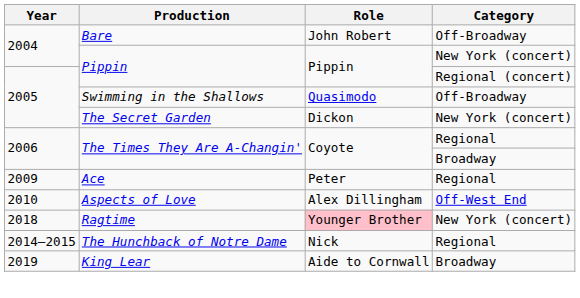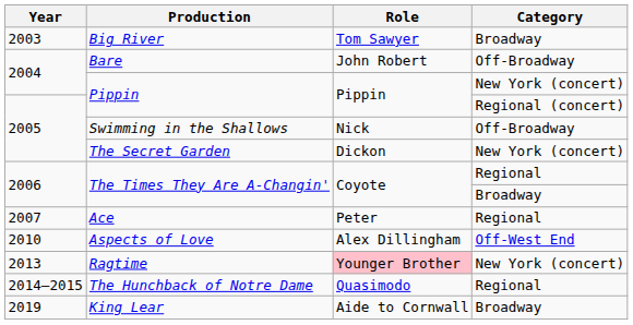 <table class="wikitable">
 <tr>
 <th>Year</th>
 <th>Production</th>
 <th>Role</th>
 <th>Category</th>
+</tr>
+<tr>
+<td>2003</td>
+<td><em><a href='#'>Big River</a></em></td>
+<td><a href='#'>Tom Sawyer</a></td>
+<td>Broadway</td>
 </tr>
 <tr>
 <td rowspan=2>2004</td>
 <td><em><a href='#'>Bare</a></em></td>
 <td>John Robert</td>
 <td>Off-Broadway</td>
 </tr>
 <tr>
 <td rowspan=2><em><a href='#'>Pippin</a></em></td>
 <td rowspan=2>Pippin</td>
 <td>New York (concert)</td>
 </tr>
 <tr>
 <td rowspan=3>2005</td>
 <td>Regional (concert)</td>
 </tr>
 <tr>
 <td><em>Swimming in the Shallows</em></td>
-<td><a href='#'>Quasimodo</a></td>
+<td>Nick</td>
 <td>Off-Broadway</td>
 </tr>
 <tr>
 <td><em><a href='#'>The Secret Garden</a></em></td>
 <td>Dickon</td>
 <td>New York (concert)</td>
 </tr>
 <tr>
 <td rowspan="2">2006</td>
 <td rowspan="2"><em><a href='#'>The Times They Are A-Changin'</a></em></td>
 <td rowspan="2">Coyote</td>
 <td>Regional</td>
 </tr>
 <tr>
 <td>Broadway</td>
 </tr>
 <tr>
-<td>2009</td>
+<td>2007</td>
 <td><em><a href='#'>Ace</a></em></td>
 <td>Peter</td>
 <td>Regional</td>
 </tr>
 <tr>
 <td>2010</td>
 <td><em><a href='#'>Aspects of Love</a></em></td>
 <td>Alex Dillingham</td>
 <td><a href='#'>Off-West End</a></td>
 </tr>
 <tr>
-<td>2018</td>
+<td>2013</td>
 <td><em><a href='#'>Ragtime</a></em></td>
 <td style="background: pink;">Younger Brother</td>
 <td>New York (concert)</td>
 </tr>
 <tr>
 <td>2014–2015</td>
 <td><em><a href='#'>The Hunchback of Notre Dame</a></em></td>
-<td>Nick</td>
+<td><a href='#'>Quasimodo</a></td>
 <td>Regional</td>
 </tr>
 <tr>
 <td>2019</td>
 <td><em><a href='#'>King Lear</a></em></td>
 <td>Aide to Cornwall</td>
 <td>Broadway</td>
 </tr>
 </table>
